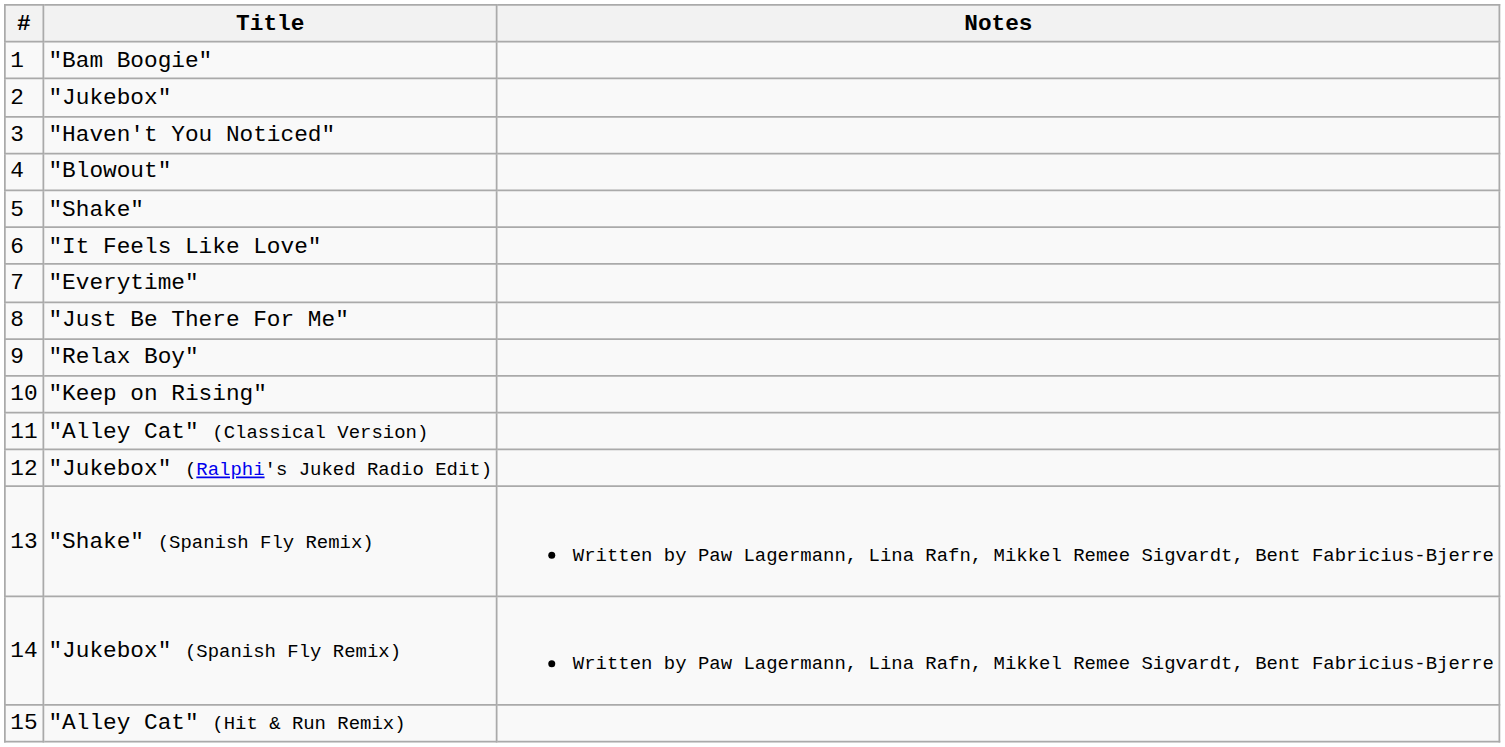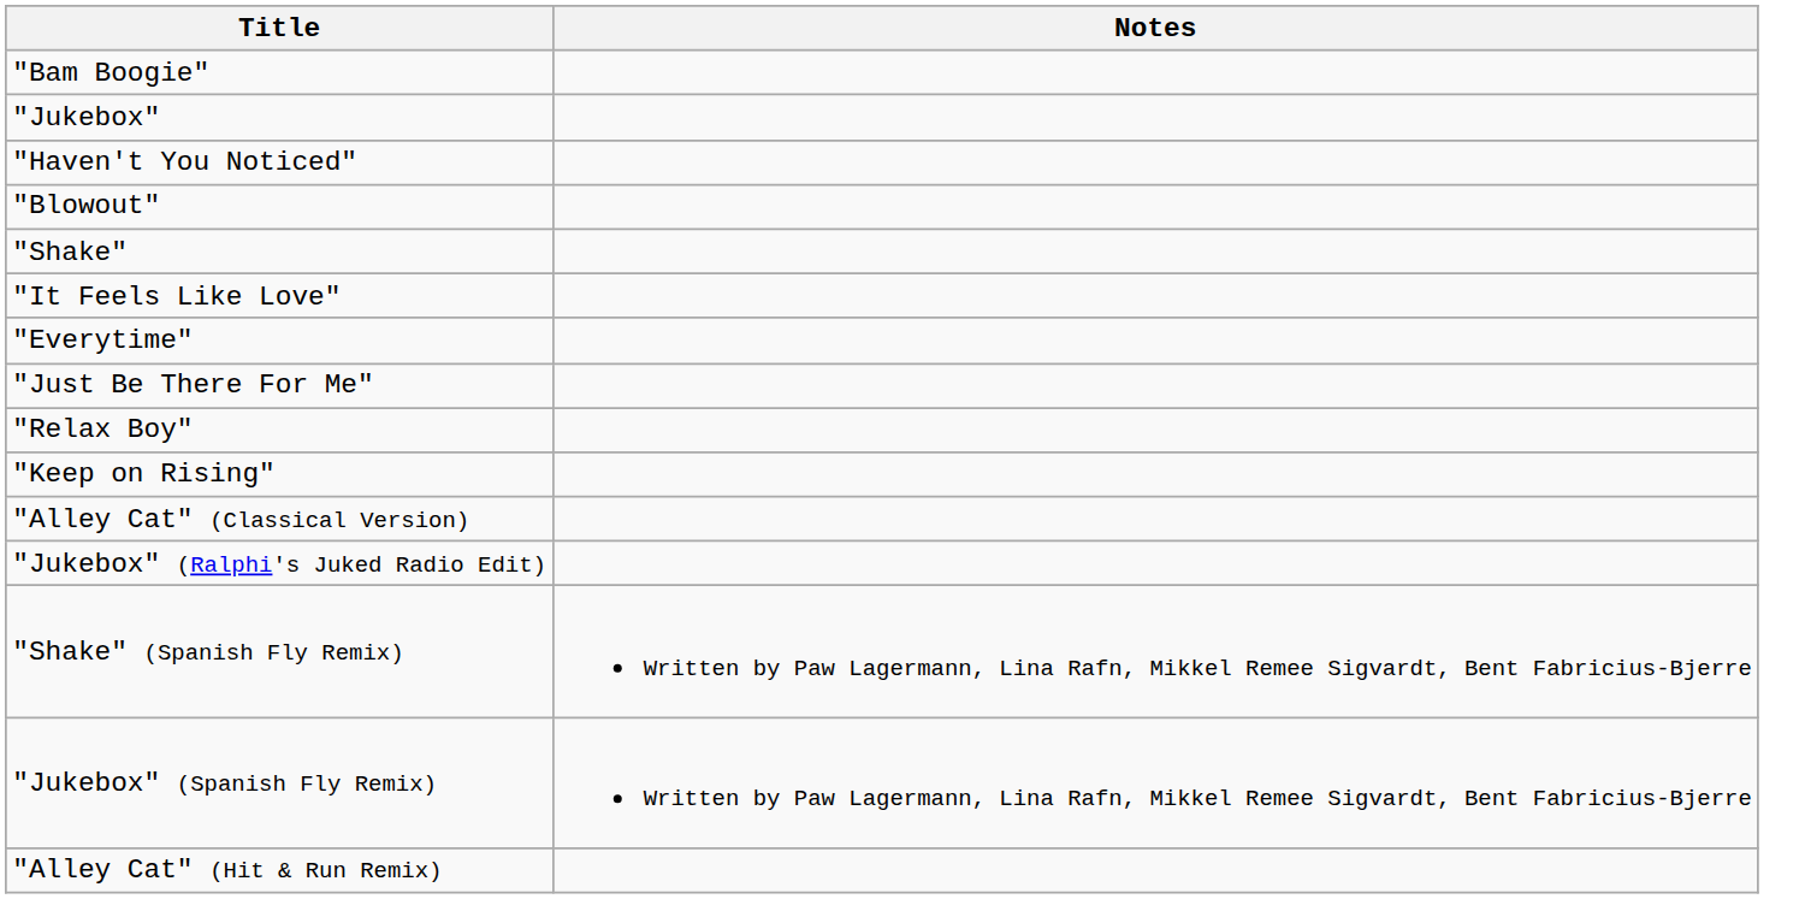 <table class="wikitable sortable">
 <tr>
-<th>#</th>
 <th>Title</th>
 <th>Notes</th>
 </tr>
 <tr>
-<td>1</td>
 <td>"Bam Boogie"</td>
 <td><br></td>
 </tr>
 <tr>
-<td>2</td>
 <td>"Jukebox"</td>
 <td><br></td>
 </tr>
 <tr>
-<td>3</td>
 <td>"Haven't You Noticed"</td>
 <td><br></td>
 </tr>
 <tr>
-<td>4</td>
 <td>"Blowout"</td>
 <td><br></td>
 </tr>
 <tr>
-<td>5</td>
 <td>"Shake"</td>
 <td><br></td>
 </tr>
 <tr>
-<td>6</td>
 <td>"It Feels Like Love"</td>
 <td><br></td>
 </tr>
 <tr>
-<td>7</td>
 <td>"Everytime"</td>
 <td><br></td>
 </tr>
 <tr>
-<td>8</td>
 <td>"Just Be There For Me"</td>
 <td><br></td>
 </tr>
 <tr>
-<td>9</td>
 <td>"Relax Boy"</td>
 <td><br></td>
 </tr>
 <tr>
-<td>10</td>
 <td>"Keep on Rising"</td>
 <td><br></td>
 </tr>
 <tr>
-<td>11</td>
 <td>"Alley Cat" <small>(Classical Version)</small></td>
 <td><br></td>
 </tr>
 <tr>
-<td>12</td>
 <td>"Jukebox" <small>(<a href='#'>Ralphi</a>'s Juked Radio Edit)</small></td>
 <td><br></td>
 </tr>
 <tr>
-<td>13</td>
 <td>"Shake" <small>(Spanish Fly Remix)</small></td>
 <td><br><ul><li><small>Written by Paw Lagermann, Lina Rafn, Mikkel Remee Sigvardt, Bent Fabricius-Bjerre</small></li></ul></td>
 </tr>
 <tr>
-<td>14</td>
 <td>"Jukebox" <small>(Spanish Fly Remix)</small></td>
 <td><br><ul><li><small>Written by Paw Lagermann, Lina Rafn, Mikkel Remee Sigvardt, Bent Fabricius-Bjerre</small></li></ul></td>
 </tr>
 <tr>
-<td>15</td>
 <td>"Alley Cat" <small>(Hit & Run Remix)</small></td>
 <td><br></td>
 </tr>
 </table>
